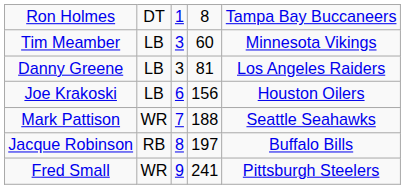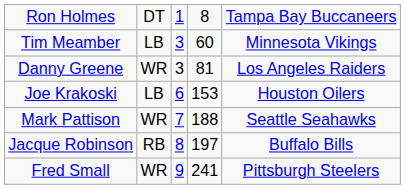 <table class=wikitable style="text-align:center">
 <tr>
 <td><a href='#'>Ron Holmes</a></td>
 <td>DT</td>
 <td><a href='#'>1</a></td>
 <td>8</td>
 <td><a href='#'>Tampa Bay Buccaneers</a></td>
 </tr>
 <tr>
 <td><a href='#'>Tim Meamber</a></td>
 <td>LB</td>
 <td><a href='#'>3</a></td>
 <td>60</td>
 <td><a href='#'>Minnesota Vikings</a></td>
 </tr>
 <tr>
 <td><a href='#'>Danny Greene</a></td>
-<td>LB</td>
+<td>WR</td>
 <td>3</td>
 <td>81</td>
 <td><a href='#'>Los Angeles Raiders</a></td>
 </tr>
 <tr>
 <td><a href='#'>Joe Krakoski</a></td>
 <td>LB</td>
 <td><a href='#'>6</a></td>
-<td>156</td>
+<td>153</td>
 <td><a href='#'>Houston Oilers</a></td>
 </tr>
 <tr>
 <td><a href='#'>Mark Pattison</a></td>
 <td>WR</td>
 <td><a href='#'>7</a></td>
 <td>188</td>
 <td><a href='#'>Seattle Seahawks</a></td>
 </tr>
 <tr>
 <td><a href='#'>Jacque Robinson</a></td>
 <td>RB</td>
 <td><a href='#'>8</a></td>
 <td>197</td>
 <td><a href='#'>Buffalo Bills</a></td>
 </tr>
 <tr>
 <td><a href='#'>Fred Small</a></td>
 <td>WR</td>
 <td><a href='#'>9</a></td>
 <td>241</td>
 <td><a href='#'>Pittsburgh Steelers</a></td>
 </tr>
 </table>
